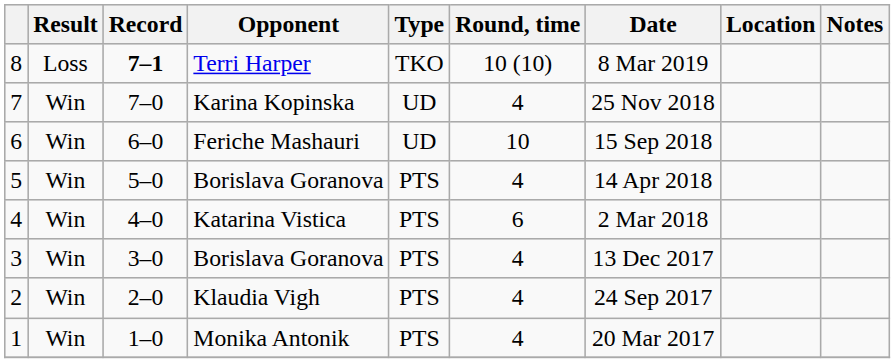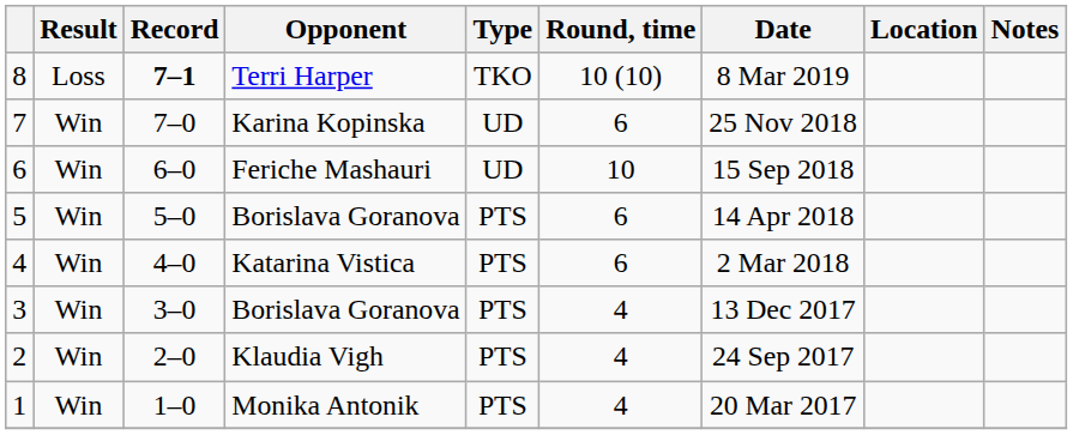 <table class="wikitable" style="text-align:center; font-size:95%">
 <tr>
 <th></th>
 <th>Result</th>
 <th>Record</th>
 <th>Opponent</th>
 <th>Type</th>
 <th>Round, time</th>
 <th>Date</th>
 <th>Location</th>
 <th>Notes</th>
 </tr>
 <tr>
 <td>8</td>
 <td>Loss</td>
 <td><strong>7–1</strong></td>
 <td align=left> <a href='#'>Terri Harper</a></td>
 <td>TKO</td>
 <td>10 (10)</td>
 <td>8 Mar 2019</td>
 <td align=left></td>
 <td align=left></td>
 </tr>
 <tr>
 <td>7</td>
 <td>Win</td>
 <td>7–0</td>
 <td align=left> Karina Kopinska</td>
 <td>UD</td>
-<td>4</td>
+<td>6</td>
 <td>25 Nov 2018</td>
 <td align=left></td>
 <td></td>
 </tr>
 <tr>
 <td>6</td>
 <td>Win</td>
 <td>6–0</td>
 <td align=left> Feriche Mashauri</td>
 <td>UD</td>
 <td>10</td>
 <td>15 Sep 2018</td>
 <td align=left></td>
 <td align=left></td>
 </tr>
 <tr>
 <td>5</td>
 <td>Win</td>
 <td>5–0</td>
 <td align=left> Borislava Goranova</td>
 <td>PTS</td>
-<td>4</td>
+<td>6</td>
 <td>14 Apr 2018</td>
 <td align=left></td>
 <td></td>
 </tr>
 <tr>
 <td>4</td>
 <td>Win</td>
 <td>4–0</td>
 <td align=left> Katarina Vistica</td>
 <td>PTS</td>
 <td>6</td>
 <td>2 Mar 2018</td>
 <td align=left></td>
 <td></td>
 </tr>
 <tr>
 <td>3</td>
 <td>Win</td>
 <td>3–0</td>
 <td align=left> Borislava Goranova</td>
 <td>PTS</td>
 <td>4</td>
 <td>13 Dec 2017</td>
 <td align=left></td>
 <td></td>
 </tr>
 <tr>
 <td>2</td>
 <td>Win</td>
 <td>2–0</td>
 <td align=left> Klaudia Vigh</td>
 <td>PTS</td>
 <td>4</td>
 <td>24 Sep 2017</td>
 <td align=left></td>
 <td></td>
 </tr>
 <tr>
 <td>1</td>
 <td>Win</td>
 <td>1–0</td>
 <td align=left> Monika Antonik</td>
 <td>PTS</td>
 <td>4</td>
 <td>20 Mar 2017</td>
 <td align=left></td>
 <td></td>
 </tr>
 <tr>
 </tr>
 </table>
